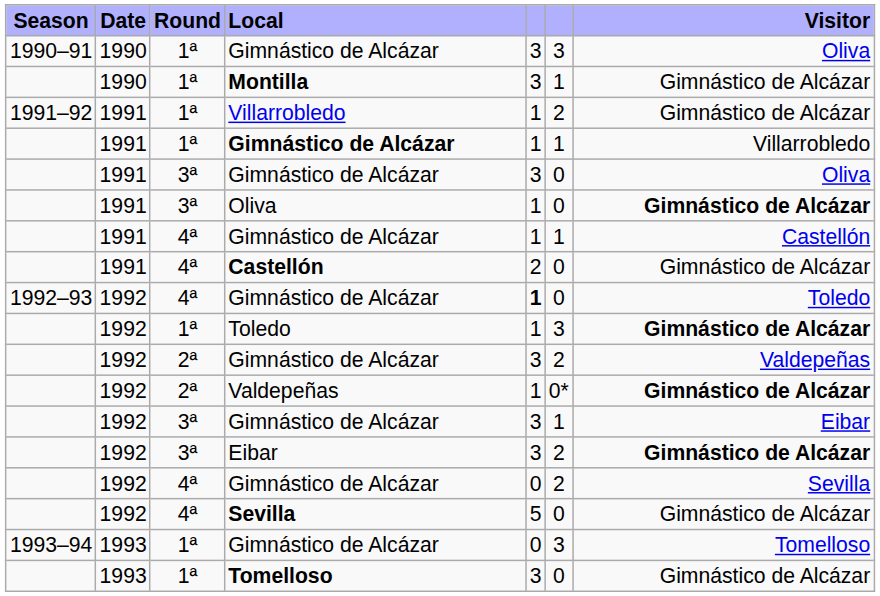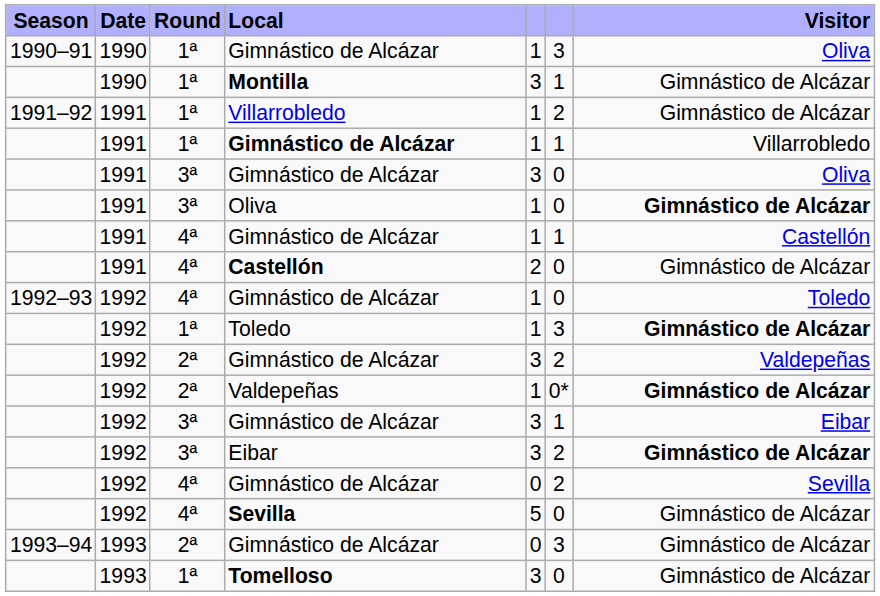 <table align=center border=1 cellpadding="2" cellspacing="0" style="background: #f9f9f9; border: 1px #aaa solid; border-collapse: collapse; font-size: 90%; text-align: center;">
 <tr>
 <td bgcolor="#B0B0FF" align="center"><strong>Season</strong></td>
 <td bgcolor="#B0B0FF" align="center"><strong>Date</strong></td>
 <td bgcolor="#B0B0FF" align="center"><strong>Round</strong></td>
 <td bgcolor="#B0B0FF" align="left" width="200"><strong>Local</strong></td>
 <td bgcolor="#B0B0FF" align="center"></td>
 <td bgcolor="#B0B0FF" align="center"></td>
 <td bgcolor="#B0B0FF" align="right" width="200"><strong>Visitor</strong></td>
 </tr>
 <tr>
 <td align="center">1990–91</td>
 <td align="center">1990</td>
 <td align="center">1ª</td>
 <td align="left">Gimnástico de Alcázar</td>
-<td align="center">3</td>
+<td align="center">1</td>
 <td align="center">3</td>
 <td align="right"><a href='#'>Oliva</a></td>
 </tr>
 <tr>
 <td align="center"></td>
 <td align="center">1990</td>
 <td align="center">1ª</td>
 <td align="left"><strong>Montilla</strong></td>
 <td align="center">3</td>
 <td align="center">1</td>
 <td align="right">Gimnástico de Alcázar</td>
 </tr>
 <tr>
 <td align="center">1991–92</td>
 <td align="center">1991</td>
 <td align="center">1ª</td>
 <td align="left"><a href='#'>Villarrobledo</a></td>
 <td align="center">1</td>
 <td align="center">2</td>
 <td align="right">Gimnástico de Alcázar</td>
 </tr>
 <tr>
 <td align="center"></td>
 <td align="center">1991</td>
 <td align="center">1ª</td>
 <td align="left"><strong>Gimnástico de Alcázar</strong></td>
 <td align="center">1</td>
 <td align="center">1</td>
 <td align="right">Villarrobledo</td>
 </tr>
 <tr>
 <td align="center"></td>
 <td align="center">1991</td>
 <td align="center">3ª</td>
 <td align="left">Gimnástico de Alcázar</td>
 <td align="center">3</td>
 <td align="center">0</td>
 <td align="right"><a href='#'>Oliva</a></td>
 </tr>
 <tr>
 <td align="center"></td>
 <td align="center">1991</td>
 <td align="center">3ª</td>
 <td align="left">Oliva</td>
 <td align="center">1</td>
 <td align="center">0</td>
 <td align="right"><strong>Gimnástico de Alcázar</strong></td>
 </tr>
 <tr>
 <td align="center"></td>
 <td align="center">1991</td>
 <td align="center">4ª</td>
 <td align="left">Gimnástico de Alcázar</td>
 <td align="center">1</td>
 <td align="center">1</td>
 <td align="right"><a href='#'>Castellón</a></td>
 </tr>
 <tr>
 <td align="center"></td>
 <td align="center">1991</td>
 <td align="center">4ª</td>
 <td align="left"><strong>Castellón</strong></td>
 <td align="center">2</td>
 <td align="center">0</td>
 <td align="right">Gimnástico de Alcázar</td>
 </tr>
 <tr>
 <td align="center">1992–93</td>
 <td align="center">1992</td>
 <td align="center">4ª</td>
 <td align="left">Gimnástico de Alcázar</td>
-<td align="center"><strong>1</strong></td>
+<td align="center">1</td>
 <td align="center">0</td>
 <td align="right"><a href='#'>Toledo</a></td>
 </tr>
 <tr>
 <td align="center"></td>
 <td align="center">1992</td>
 <td align="center">1ª</td>
 <td align="left">Toledo</td>
 <td align="center">1</td>
 <td align="center">3</td>
 <td align="right"><strong>Gimnástico de Alcázar</strong></td>
 </tr>
 <tr>
 <td align="center"></td>
 <td align="center">1992</td>
 <td align="center">2ª</td>
 <td align="left">Gimnástico de Alcázar</td>
 <td align="center">3</td>
 <td align="center">2</td>
 <td align="right"><a href='#'>Valdepeñas</a></td>
 </tr>
 <tr>
 <td align="center"></td>
 <td align="center">1992</td>
 <td align="center">2ª</td>
 <td align="left">Valdepeñas</td>
 <td align="center">1</td>
 <td align="center">0*</td>
 <td align="right"><strong>Gimnástico de Alcázar</strong></td>
 </tr>
 <tr>
 <td align="center"></td>
 <td align="center">1992</td>
 <td align="center">3ª</td>
 <td align="left">Gimnástico de Alcázar</td>
 <td align="center">3</td>
 <td align="center">1</td>
 <td align="right"><a href='#'>Eibar</a></td>
 </tr>
 <tr>
 <td align="center"></td>
 <td align="center">1992</td>
 <td align="center">3ª</td>
 <td align="left">Eibar</td>
 <td align="center">3</td>
 <td align="center">2</td>
 <td align="right"><strong>Gimnástico de Alcázar</strong></td>
 </tr>
 <tr>
 <td align="center"></td>
 <td align="center">1992</td>
 <td align="center">4ª</td>
 <td align="left">Gimnástico de Alcázar</td>
 <td align="center">0</td>
 <td align="center">2</td>
 <td align="right"><a href='#'>Sevilla</a></td>
 </tr>
 <tr>
 <td align="center"></td>
 <td align="center">1992</td>
 <td align="center">4ª</td>
 <td align="left"><strong>Sevilla</strong></td>
 <td align="center">5</td>
 <td align="center">0</td>
 <td align="right">Gimnástico de Alcázar</td>
 </tr>
 <tr>
 <td align="center">1993–94</td>
 <td align="center">1993</td>
-<td align="center">1ª</td>
+<td align="center">2ª</td>
 <td align="left">Gimnástico de Alcázar</td>
 <td align="center">0</td>
 <td align="center">3</td>
-<td align="right"><a href='#'>Tomelloso</a></td>
+<td align="right">Gimnástico de Alcázar</td>
 </tr>
 <tr>
 <td align="center"></td>
 <td align="center">1993</td>
 <td align="center">1ª</td>
 <td align="left"><strong>Tomelloso</strong></td>
 <td align="center">3</td>
 <td align="center">0</td>
 <td align="right">Gimnástico de Alcázar</td>
 </tr>
 </table>
